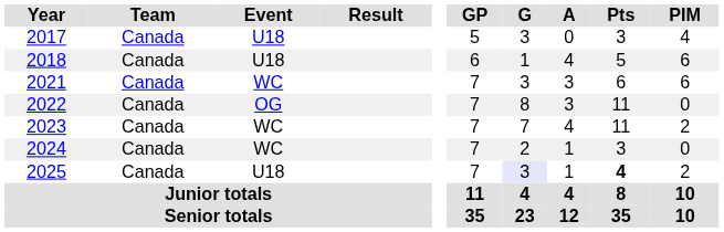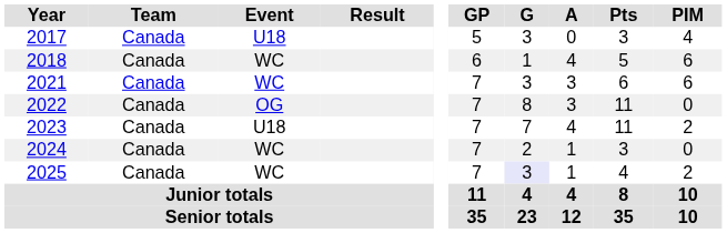 <table border="0" cellpadding="1" cellspacing="0" style="text-align:center; width:40em">
 <tr ALIGN="center" bgcolor="#e0e0e0">
 <th>Year</th>
 <th>Team</th>
 <th>Event</th>
 <th>Result</th>
 <th rowspan="99" bgcolor="#ffffff"> </th>
 <th>GP</th>
 <th>G</th>
 <th>A</th>
 <th>Pts</th>
 <th>PIM</th>
 </tr>
 <tr>
 <td><a href='#'>2017</a></td>
 <td><a href='#'>Canada</a></td>
 <td><a href='#'>U18</a></td>
 <td></td>
 <td>5</td>
 <td>3</td>
 <td>0</td>
 <td>3</td>
 <td>4</td>
 </tr>
 <tr bgcolor="#f0f0f0">
 <td><a href='#'>2018</a></td>
 <td>Canada</td>
-<td>U18</td>
+<td>WC</td>
 <td></td>
 <td>6</td>
 <td>1</td>
 <td>4</td>
 <td>5</td>
 <td>6</td>
 </tr>
 <tr>
 <td><a href='#'>2021</a></td>
 <td><a href='#'>Canada</a></td>
 <td><a href='#'>WC</a></td>
 <td></td>
 <td>7</td>
 <td>3</td>
 <td>3</td>
 <td>6</td>
 <td>6</td>
 </tr>
 <tr bgcolor="#f0f0f0">
 <td><a href='#'>2022</a></td>
 <td>Canada</td>
 <td><a href='#'>OG</a></td>
 <td></td>
 <td>7</td>
 <td>8</td>
 <td>3</td>
 <td>11</td>
 <td>0</td>
 </tr>
 <tr>
 <td><a href='#'>2023</a></td>
 <td>Canada</td>
-<td>WC</td>
+<td>U18</td>
 <td></td>
 <td>7</td>
 <td>7</td>
 <td>4</td>
 <td>11</td>
 <td>2</td>
 </tr>
 <tr bgcolor="#f0f0f0">
 <td><a href='#'>2024</a></td>
 <td>Canada</td>
 <td>WC</td>
 <td></td>
 <td>7</td>
 <td>2</td>
 <td>1</td>
 <td>3</td>
 <td>0</td>
 </tr>
 <tr>
 <td><a href='#'>2025</a></td>
 <td>Canada</td>
-<td>U18</td>
+<td>WC</td>
 <td></td>
 <td>7</td>
 <td style="background: lavender;">3</td>
 <td>1</td>
-<td><strong>4</strong></td>
+<td>4</td>
 <td>2</td>
 </tr>
 <tr bgcolor="#e0e0e0">
 <th colspan=4>Junior totals</th>
 <th>11</th>
 <th>4</th>
 <th>4</th>
 <th>8</th>
 <th>10</th>
 </tr>
 <tr bgcolor="#e0e0e0">
 <th colspan=4>Senior totals</th>
 <th>35</th>
 <th>23</th>
 <th>12</th>
 <th>35</th>
 <th>10</th>
 </tr>
 </table>
